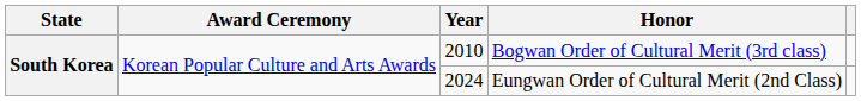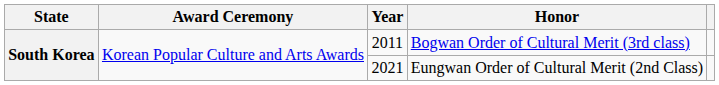 <table class="wikitable plainrowheaders sortable" style="margin-right: 0;">
 <tr>
 <th scope="col">State</th>
 <th scope="col">Award Ceremony</th>
 <th scope="col">Year</th>
 <th scope="col">Honor</th>
 <th class="unsortable" scope="col"></th>
 </tr>
 <tr>
 <th rowspan="2" scope="row">South Korea</th>
 <td rowspan="3"><a href='#'>Korean Popular Culture and Arts Awards</a></td>
-<td style="text-align:center">2010</td>
+<td style="text-align:center">2011</td>
 <td><a href='#'>Bogwan Order of Cultural Merit (3rd class)</a></td>
 <td style="text-align:center"></td>
 </tr>
 <tr>
-<td style="text-align:center">2024</td>
+<td style="text-align:center">2021</td>
 <td>Eungwan Order of Cultural Merit (2nd Class)</td>
 <td style="text-align:center"></td>
 </tr>
 </table>
